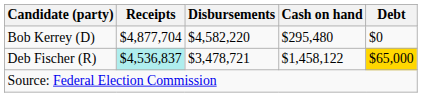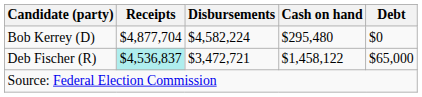 <table class="wikitable sortable">
 <tr>
 <th>Candidate (party)</th>
 <th>Receipts</th>
 <th>Disbursements</th>
 <th>Cash on hand</th>
 <th>Debt</th>
 </tr>
 <tr>
 <td>Bob Kerrey (D)</td>
 <td>$4,877,704</td>
-<td>$4,582,220</td>
+<td>$4,582,224</td>
 <td>$295,480</td>
 <td>$0</td>
 </tr>
 <tr>
 <td>Deb Fischer (R)</td>
 <td style="background: paleturquoise;">$4,536,837</td>
-<td>$3,478,721</td>
+<td>$3,472,721</td>
 <td>$1,458,122</td>
-<td style="background: gold;">$65,000</td>
+<td>$65,000</td>
 </tr>
 <tr>
 <td colspan=5>Source: <a href='#'>Federal Election Commission</a></td>
 </tr>
 </table>
